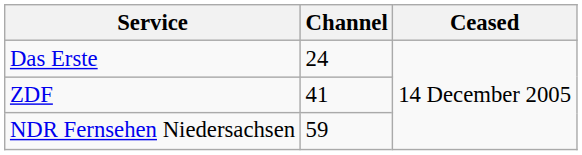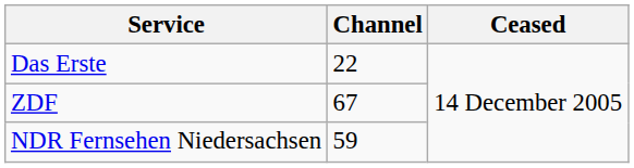 <table class="wikitable">
 <tr>
 <th>Service</th>
 <th>Channel</th>
 <th>Ceased</th>
 </tr>
 <tr>
 <td><a href='#'>Das Erste</a></td>
-<td>24</td>
+<td>22</td>
 <td rowspan="3">14 December 2005</td>
 </tr>
 <tr>
 <td><a href='#'>ZDF</a></td>
-<td>41</td>
+<td>67</td>
 </tr>
 <tr>
 <td><a href='#'>NDR Fernsehen</a> Niedersachsen</td>
 <td>59</td>
 </tr>
 </table>
